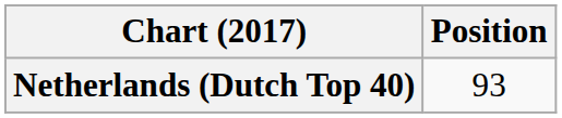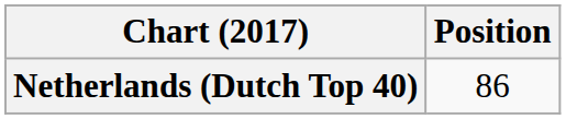 <table class="wikitable plainrowheaders" style="text-align:center">
 <tr>
 <th scope="col">Chart (2017)</th>
 <th scope="col">Position</th>
 </tr>
 <tr>
 <th scope="row">Netherlands (Dutch Top 40)</th>
-<td>93</td>
+<td>86</td>
 </tr>
 </table>
